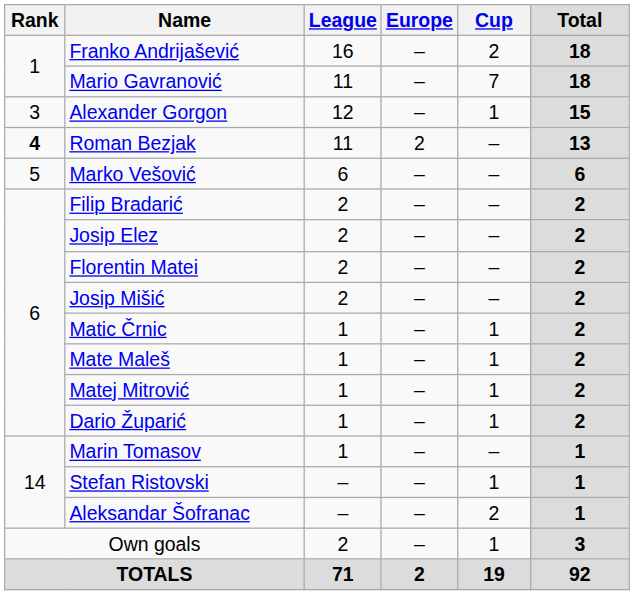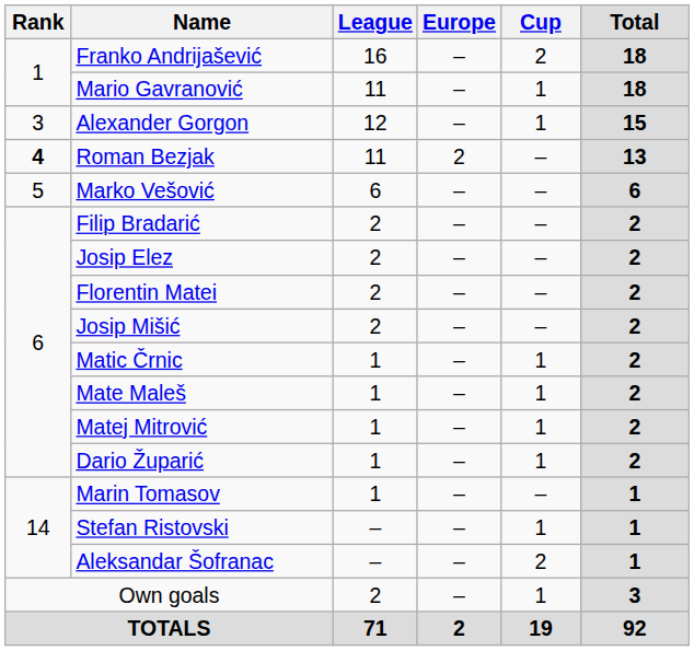 <table class="wikitable" style="font-size: 95%; text-align: center;">
 <tr>
 <th width=40>Rank</th>
 <th width=180>Name</th>
 <th width=50><a href='#'>League</a></th>
 <th width=50><a href='#'>Europe</a></th>
 <th width=50><a href='#'>Cup</a></th>
 <th width=70 style="background: #DCDCDC">Total</th>
 </tr>
 <tr>
 <td rowspan=2>1</td>
 <td style="text-align:left;"> <a href='#'>Franko Andrijašević</a></td>
 <td>16</td>
 <td>–</td>
 <td>2</td>
 <th style="background: #DCDCDC">18</th>
 </tr>
 <tr>
 <td style="text-align:left;"> <a href='#'>Mario Gavranović</a></td>
 <td>11</td>
 <td>–</td>
-<td>7</td>
+<td>1</td>
 <th style="background: #DCDCDC">18</th>
 </tr>
 <tr>
 <td rowspan=1>3</td>
 <td style="text-align:left;"> <a href='#'>Alexander Gorgon</a></td>
 <td>12</td>
 <td>–</td>
 <td>1</td>
 <th style="background: #DCDCDC">15</th>
 </tr>
 <tr>
 <td rowspan=1><strong>4</strong></td>
 <td style="text-align:left;"> <a href='#'>Roman Bezjak</a></td>
 <td>11</td>
 <td>2</td>
 <td>–</td>
 <th style="background: #DCDCDC">13</th>
 </tr>
 <tr>
 <td rowspan=1>5</td>
 <td style="text-align:left;"> <a href='#'>Marko Vešović</a></td>
 <td>6</td>
 <td>–</td>
 <td>–</td>
 <th style="background: #DCDCDC">6</th>
 </tr>
 <tr>
 <td rowspan=8>6</td>
 <td style="text-align:left;"> <a href='#'>Filip Bradarić</a></td>
 <td>2</td>
 <td>–</td>
 <td>–</td>
 <th style="background: #DCDCDC">2</th>
 </tr>
 <tr>
 <td style="text-align:left;"> <a href='#'>Josip Elez</a></td>
 <td>2</td>
 <td>–</td>
 <td>–</td>
 <th style="background: #DCDCDC">2</th>
 </tr>
 <tr>
 <td style="text-align:left;"> <a href='#'>Florentin Matei</a></td>
 <td>2</td>
 <td>–</td>
 <td>–</td>
 <th style="background: #DCDCDC">2</th>
 </tr>
 <tr>
 <td style="text-align:left;"> <a href='#'>Josip Mišić</a></td>
 <td>2</td>
 <td>–</td>
 <td>–</td>
 <th style="background: #DCDCDC">2</th>
 </tr>
 <tr>
 <td style="text-align:left;"> <a href='#'>Matic Črnic</a></td>
 <td>1</td>
 <td>–</td>
 <td>1</td>
 <th style="background: #DCDCDC">2</th>
 </tr>
 <tr>
 <td style="text-align:left;"> <a href='#'>Mate Maleš</a></td>
 <td>1</td>
 <td>–</td>
 <td>1</td>
 <th style="background: #DCDCDC">2</th>
 </tr>
 <tr>
 <td style="text-align:left;"> <a href='#'>Matej Mitrović</a></td>
 <td>1</td>
 <td>–</td>
 <td>1</td>
 <th style="background: #DCDCDC">2</th>
 </tr>
 <tr>
 <td style="text-align:left;"> <a href='#'>Dario Župarić</a></td>
 <td>1</td>
 <td>–</td>
 <td>1</td>
 <th style="background: #DCDCDC">2</th>
 </tr>
 <tr>
 <td rowspan=3>14</td>
 <td style="text-align:left;"> <a href='#'>Marin Tomasov</a></td>
 <td>1</td>
 <td>–</td>
 <td>–</td>
 <th style="background: #DCDCDC">1</th>
 </tr>
 <tr>
 <td style="text-align:left;"> <a href='#'>Stefan Ristovski</a></td>
 <td>–</td>
 <td>–</td>
 <td>1</td>
 <th style="background: #DCDCDC">1</th>
 </tr>
 <tr>
 <td style="text-align:left;"> <a href='#'>Aleksandar Šofranac</a></td>
 <td>–</td>
 <td>–</td>
 <td>2</td>
 <th style="background: #DCDCDC">1</th>
 </tr>
 <tr>
 <td colspan=2 style="text-align:center;">Own goals</td>
 <td>2</td>
 <td>–</td>
 <td>1</td>
 <th style="background: #DCDCDC">3</th>
 </tr>
 <tr>
 <th colspan="2" align="center" style="background: #DCDCDC">TOTALS</th>
 <th style="background: #DCDCDC">71</th>
 <th style="background: #DCDCDC">2</th>
 <th style="background: #DCDCDC">19</th>
 <th style="background: #DCDCDC">92</th>
 </tr>
 </table>
